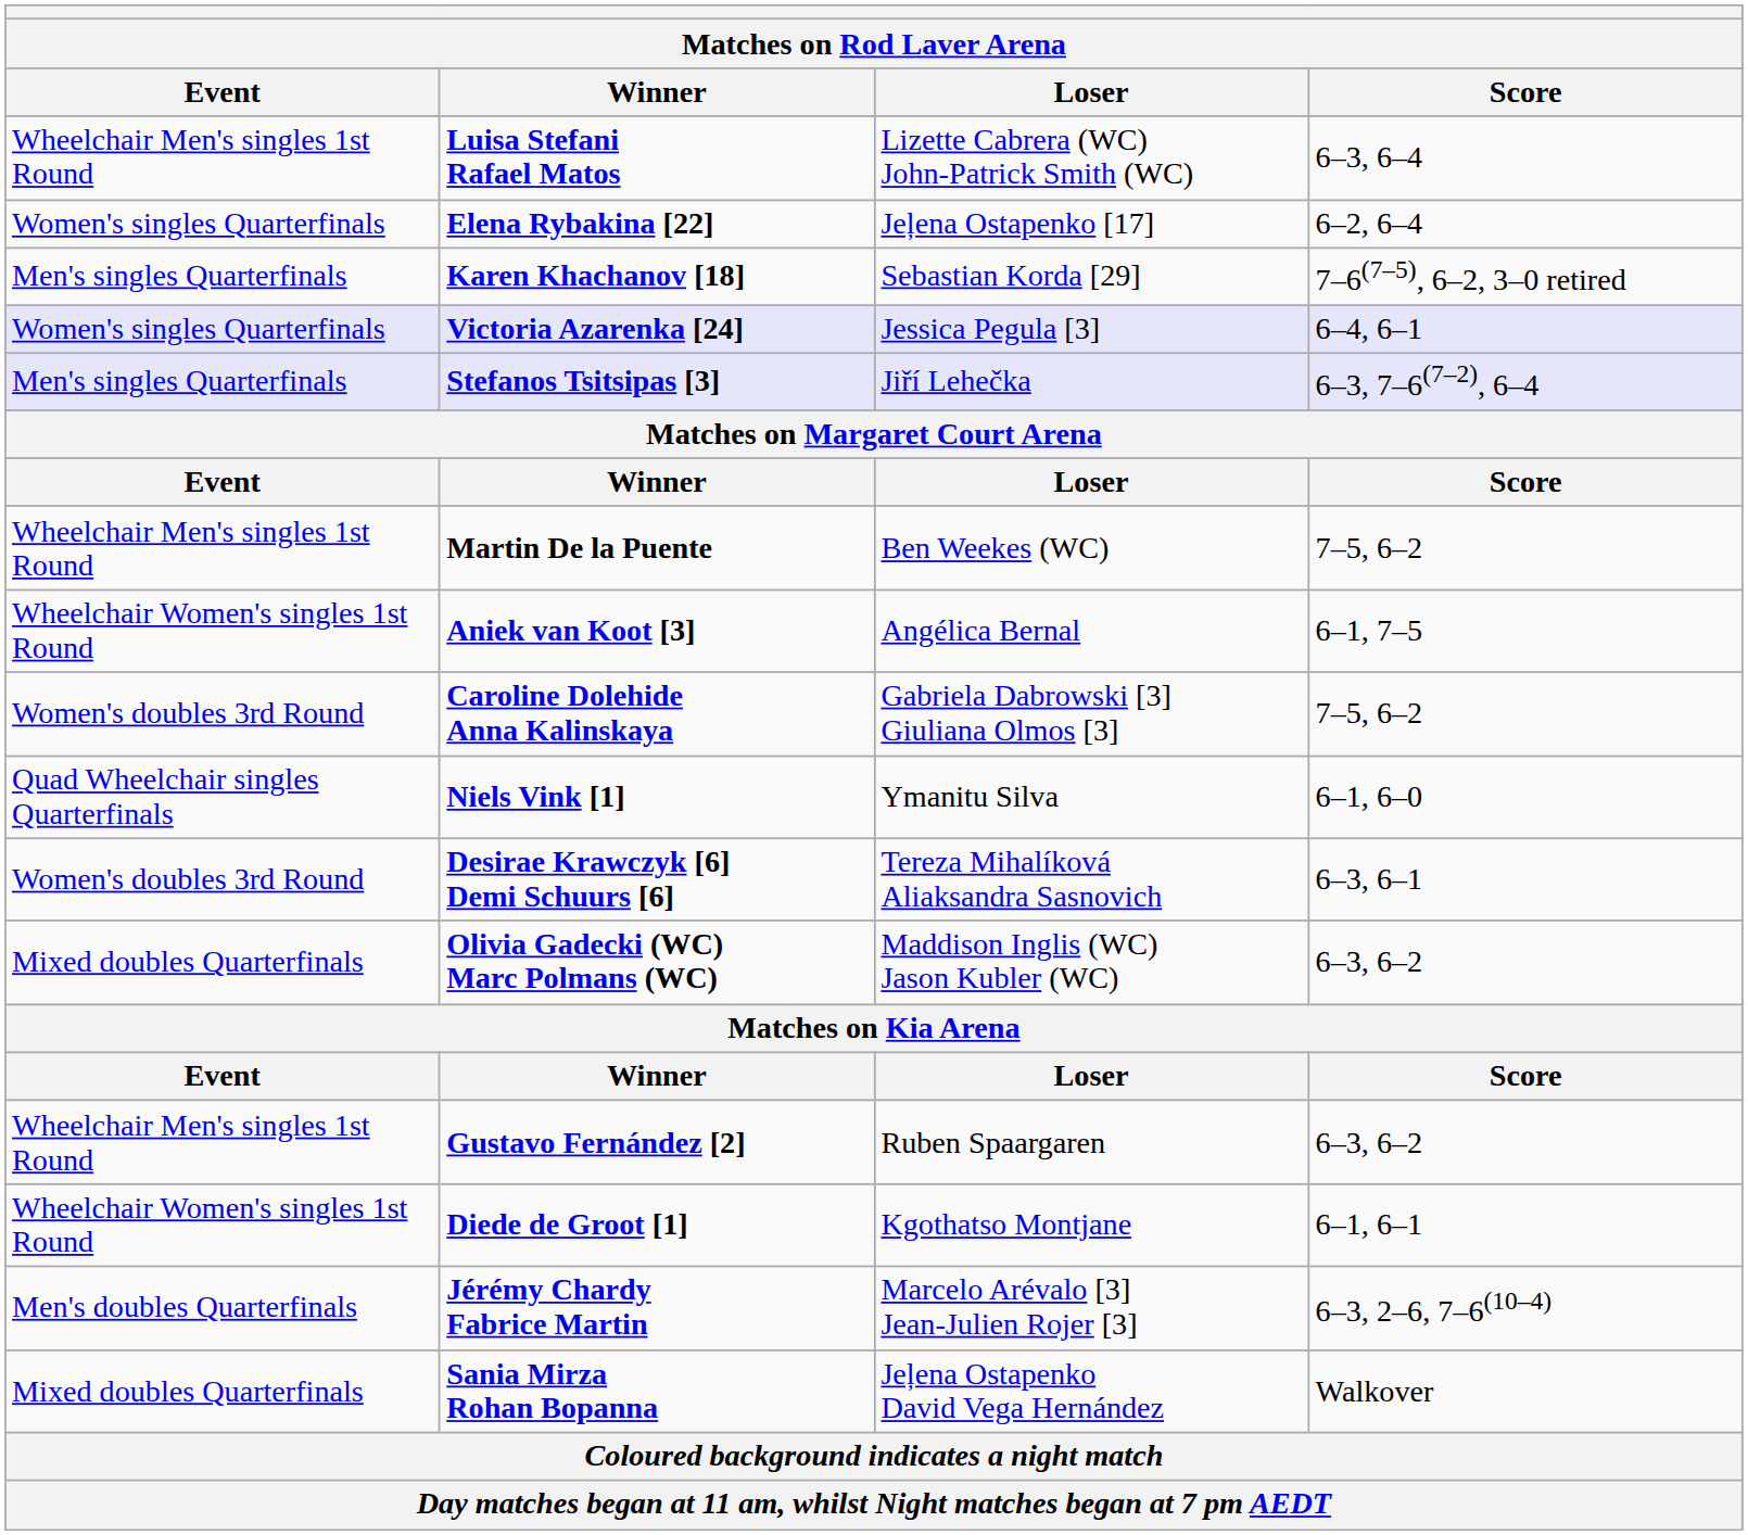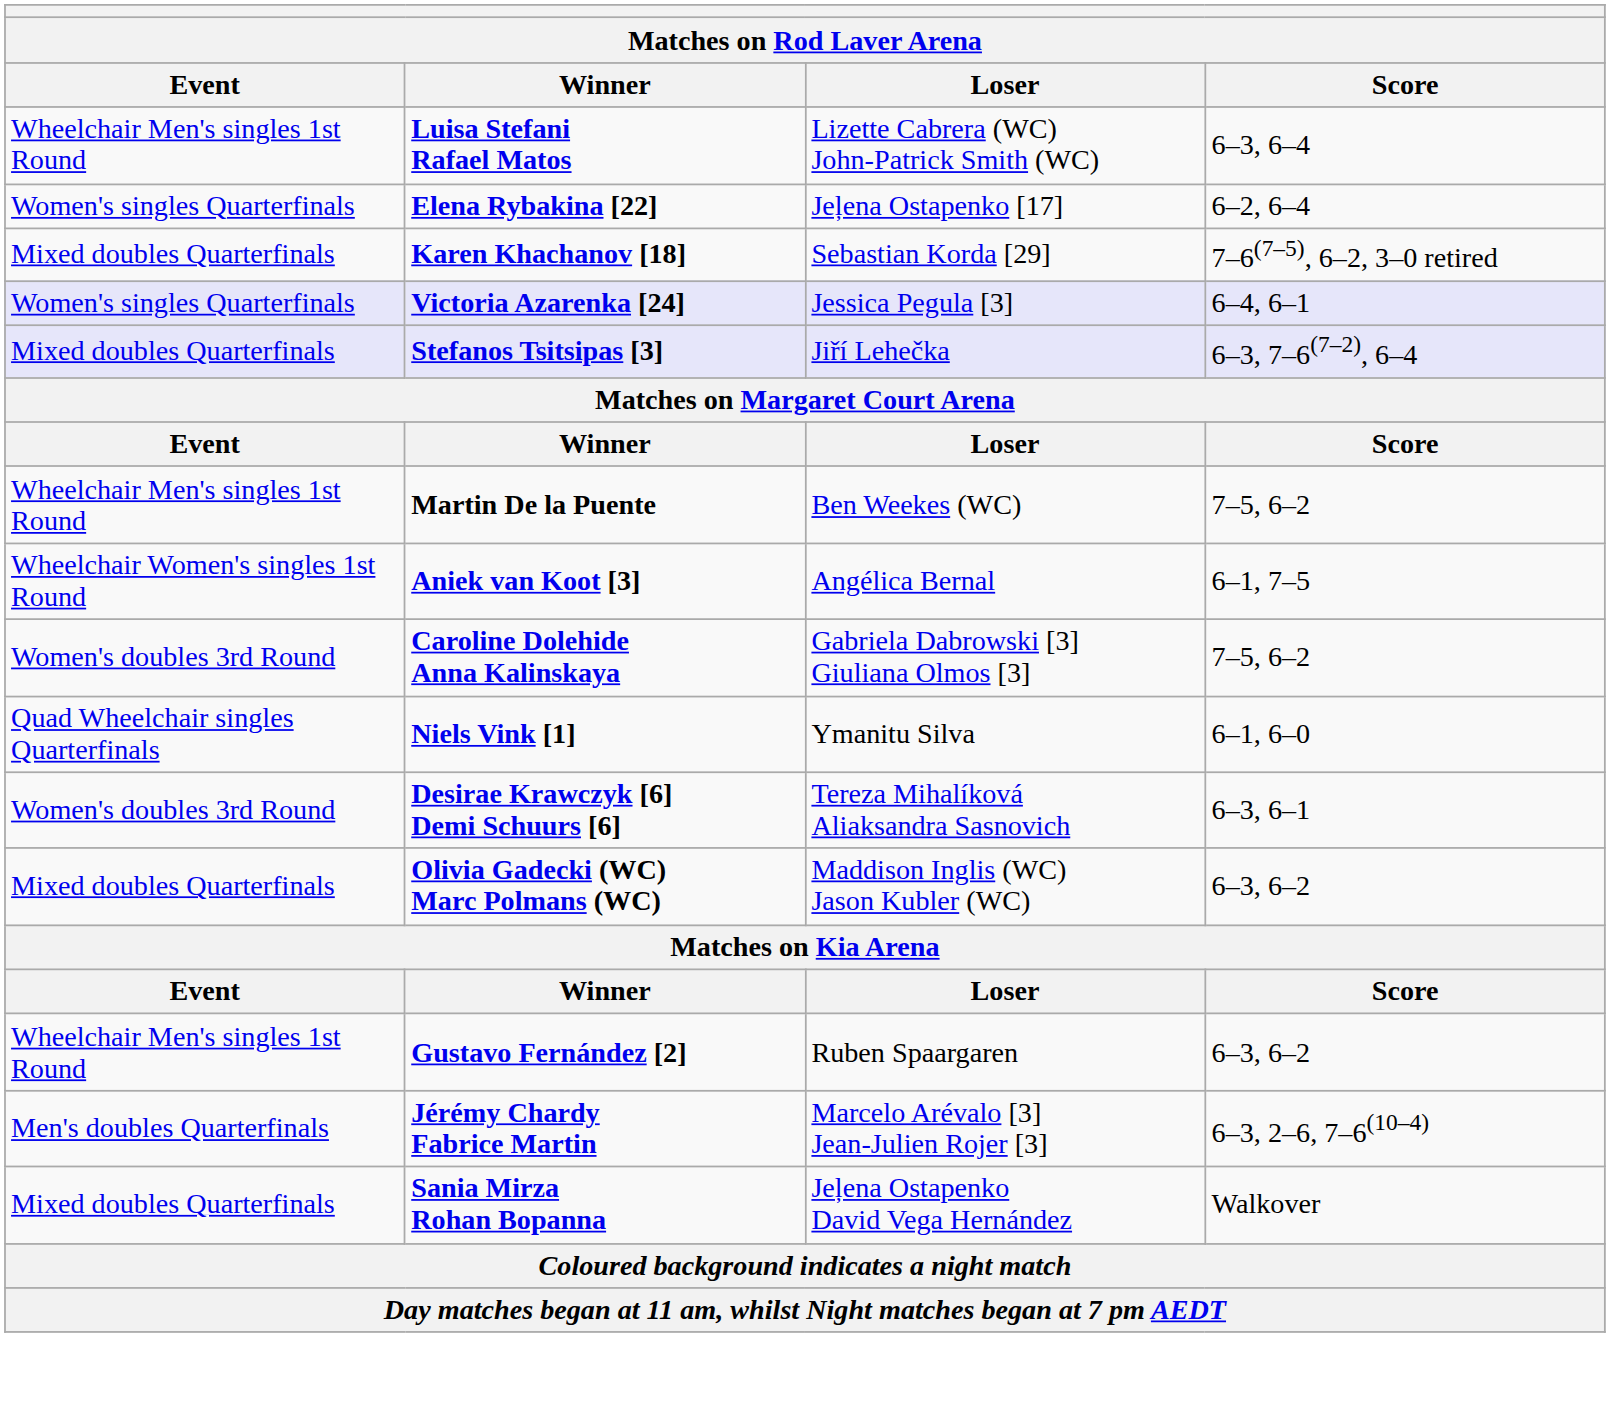 <table class="wikitable collapsible uncollapsed" style="margin:auto;">
 <tr>
 <th colspan=4></th>
 </tr>
 <tr>
 <th colspan=4><strong>Matches on <a href='#'>Rod Laver Arena</a></strong></th>
 </tr>
 <tr>
 <th style="width:220px;">Event</th>
 <th style="width:220px;">Winner</th>
 <th style="width:220px;">Loser</th>
 <th style="width:220px;">Score</th>
 </tr>
 <tr>
 <td><a href='#'>Wheelchair Men's singles 1st Round</a></td>
 <td><strong> <a href='#'>Luisa Stefani</a> <br>  <a href='#'>Rafael Matos</a></strong></td>
 <td> <a href='#'>Lizette Cabrera</a> (WC)<br>  <a href='#'>John-Patrick Smith</a> (WC)</td>
 <td>6–3, 6–4</td>
 </tr>
 <tr>
 <td><a href='#'>Women's singles Quarterfinals</a></td>
 <td><strong> <a href='#'>Elena Rybakina</a> [22]</strong></td>
 <td> <a href='#'>Jeļena Ostapenko</a> [17]</td>
 <td>6–2, 6–4</td>
 </tr>
 <tr>
-<td><a href='#'>Men's singles Quarterfinals</a></td>
+<td><a href='#'>Mixed doubles Quarterfinals</a></td>
 <td><strong> <a href='#'>Karen Khachanov</a> [18]</strong></td>
 <td> <a href='#'>Sebastian Korda</a> [29]</td>
 <td>7–6<sup>(7–5)</sup>, 6–2, 3–0 retired</td>
 </tr>
 <tr bgcolor=lavender>
 <td><a href='#'>Women's singles Quarterfinals</a></td>
 <td><strong> <a href='#'>Victoria Azarenka</a> [24]</strong></td>
 <td> <a href='#'>Jessica Pegula</a> [3]</td>
 <td>6–4, 6–1</td>
 </tr>
 <tr bgcolor=lavender>
-<td><a href='#'>Men's singles Quarterfinals</a></td>
+<td><a href='#'>Mixed doubles Quarterfinals</a></td>
 <td><strong> <a href='#'>Stefanos Tsitsipas</a> [3]</strong></td>
 <td> <a href='#'>Jiří Lehečka</a></td>
 <td>6–3, 7–6<sup>(7–2)</sup>, 6–4</td>
 </tr>
 <tr>
 <th colspan=4><strong>Matches on <a href='#'>Margaret Court Arena</a></strong></th>
 </tr>
 <tr>
 <th style="width:220px;">Event</th>
 <th style="width:220px;">Winner</th>
 <th style="width:220px;">Loser</th>
 <th style="width:220px;">Score</th>
 </tr>
 <tr>
 <td><a href='#'>Wheelchair Men's singles 1st Round</a></td>
 <td><strong> Martin De la Puente</strong></td>
 <td> <a href='#'>Ben Weekes</a> (WC)</td>
 <td>7–5, 6–2</td>
 </tr>
 <tr>
 <td><a href='#'>Wheelchair Women's singles 1st Round</a></td>
 <td><strong> <a href='#'>Aniek van Koot</a> [3]</strong></td>
 <td> <a href='#'>Angélica Bernal</a></td>
 <td>6–1, 7–5</td>
 </tr>
 <tr>
 <td><a href='#'>Women's doubles 3rd Round</a></td>
 <td><strong> <a href='#'>Caroline Dolehide</a> <br>  <a href='#'>Anna Kalinskaya</a></strong></td>
 <td> <a href='#'>Gabriela Dabrowski</a> [3]<br>  <a href='#'>Giuliana Olmos</a> [3]</td>
 <td>7–5, 6–2</td>
 </tr>
 <tr>
 <td><a href='#'>Quad Wheelchair singles Quarterfinals</a></td>
 <td><strong> <a href='#'>Niels Vink</a> [1]</strong></td>
 <td> Ymanitu Silva</td>
 <td>6–1, 6–0</td>
 </tr>
 <tr>
 <td><a href='#'>Women's doubles 3rd Round</a></td>
 <td><strong> <a href='#'>Desirae Krawczyk</a> [6]<br>  <a href='#'>Demi Schuurs</a> [6]</strong></td>
 <td> <a href='#'>Tereza Mihalíková</a> <br>  <a href='#'>Aliaksandra Sasnovich</a></td>
 <td>6–3, 6–1</td>
 </tr>
 <tr>
 <td><a href='#'>Mixed doubles Quarterfinals</a></td>
 <td><strong> <a href='#'>Olivia Gadecki</a> (WC)<br>  <a href='#'>Marc Polmans</a> (WC)</strong></td>
 <td> <a href='#'>Maddison Inglis</a> (WC)<br>  <a href='#'>Jason Kubler</a> (WC)</td>
 <td>6–3, 6–2</td>
 </tr>
 <tr>
 <th colspan=4><strong>Matches on <a href='#'>Kia Arena</a></strong></th>
 </tr>
 <tr>
 <th style="width:220px;">Event</th>
 <th style="width:220px;">Winner</th>
 <th style="width:220px;">Loser</th>
 <th style="width:220px;">Score</th>
 </tr>
 <tr>
 <td><a href='#'>Wheelchair Men's singles 1st Round</a></td>
 <td><strong> <a href='#'>Gustavo Fernández</a> [2]</strong></td>
 <td> Ruben Spaargaren</td>
 <td>6–3, 6–2</td>
 </tr>
 <tr>
-<td><a href='#'>Wheelchair Women's singles 1st Round</a></td>
-<td><strong> <a href='#'>Diede de Groot</a> [1]</strong></td>
-<td> <a href='#'>Kgothatso Montjane</a></td>
-<td>6–1, 6–1</td>
-</tr>
-<tr>
 <td><a href='#'>Men's doubles Quarterfinals</a></td>
 <td><strong> <a href='#'>Jérémy Chardy</a> <br>  <a href='#'>Fabrice Martin</a></strong></td>
 <td> <a href='#'>Marcelo Arévalo</a> [3]<br>  <a href='#'>Jean-Julien Rojer</a> [3]</td>
 <td>6–3, 2–6, 7–6<sup>(10–4)</sup></td>
 </tr>
 <tr>
 <td><a href='#'>Mixed doubles Quarterfinals</a></td>
 <td><strong> <a href='#'>Sania Mirza</a> <br>  <a href='#'>Rohan Bopanna</a></strong></td>
 <td> <a href='#'>Jeļena Ostapenko</a> <br>  <a href='#'>David Vega Hernández</a></td>
 <td>Walkover</td>
 </tr>
 <tr>
 <th colspan=4><em>Coloured background indicates a night match</em></th>
 </tr>
 <tr>
 <th colspan=4><em>Day matches began at 11 am, whilst Night matches began at 7 pm <a href='#'>AEDT</a></em></th>
 </tr>
 </table>
